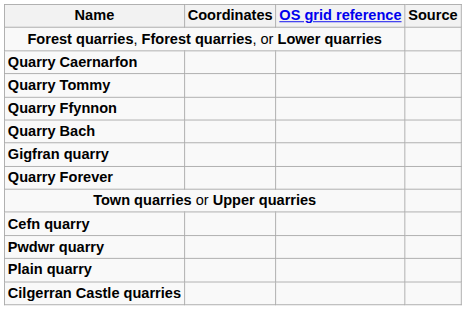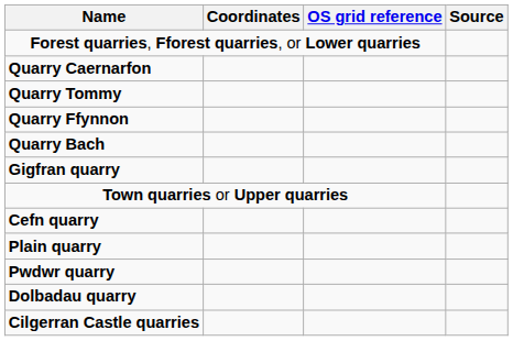 <table class=wikitable>
 <tr>
 <th>Name</th>
 <th>Coordinates</th>
 <th><a href='#'>OS grid reference</a></th>
 <th>Source</th>
 </tr>
 <tr>
 <td colspan=3 align=center><strong>Forest quarries</strong>, <strong>Fforest quarries</strong>, or <strong>Lower quarries</strong></td>
 <td></td>
 </tr>
 <tr>
 <td><strong>Quarry Caernarfon</strong></td>
 <td></td>
 <td></td>
 <td></td>
 </tr>
 <tr>
 <td><strong>Quarry Tommy</strong></td>
 <td></td>
 <td></td>
 <td></td>
 </tr>
 <tr>
 <td><strong>Quarry Ffynnon</strong></td>
 <td></td>
 <td></td>
 <td></td>
 </tr>
 <tr>
 <td><strong>Quarry Bach</strong></td>
 <td></td>
 <td></td>
 <td></td>
 </tr>
 <tr>
 <td><strong>Gigfran quarry</strong></td>
 <td></td>
 <td></td>
 <td></td>
 </tr>
 <tr>
-<td><strong>Quarry Forever</strong></td>
+<td colspan=3 align=center><strong>Town quarries</strong> or <strong>Upper quarries</strong></td>
+<td></td>
+</tr>
+<tr>
+<td><strong>Cefn quarry</strong></td>
 <td></td>
 <td></td>
 <td></td>
 </tr>
 <tr>
-<td colspan=3 align=center><strong>Town quarries</strong> or <strong>Upper quarries</strong></td>
-<td></td>
-</tr>
-<tr>
-<td><strong>Cefn quarry</strong></td>
+<td><strong>Plain quarry</strong></td>
 <td></td>
 <td></td>
 <td></td>
 </tr>
 <tr>
 <td><strong>Pwdwr quarry</strong></td>
 <td></td>
 <td></td>
 <td></td>
 </tr>
 <tr>
-<td><strong>Plain quarry</strong></td>
+<td><strong>Dolbadau quarry</strong></td>
 <td></td>
 <td></td>
 <td></td>
 </tr>
 <tr>
 <td><strong>Cilgerran Castle quarries</strong></td>
 <td></td>
 <td></td>
 <td></td>
 </tr>
 </table>
